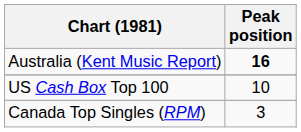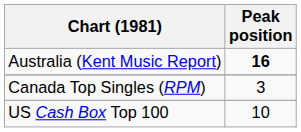 <table class="wikitable sortable">
 <tr>
 <th align="left">Chart (1981)</th>
 <th align="left">Peak<br>position</th>
 </tr>
 <tr>
 <td>Australia (<a href='#'>Kent Music Report</a>)</td>
 <td style="text-align:center;"><strong>16</strong></td>
 </tr>
 <tr>
 </tr>
 <tr>
-<td>US <em><a href='#'>Cash Box</a></em> Top 100 </td>
-<td style="text-align:center;">10</td>
+<td>Canada Top Singles (<em><a href='#'>RPM</a></em>)</td>
+<td style="text-align:center;">3</td>
 </tr>
 <tr>
 </tr>
 <tr>
 </tr>
 <tr>
 </tr>
 <tr>
 </tr>
 <tr>
 </tr>
 <tr>
 </tr>
 <tr>
 </tr>
 <tr>
-<td>Canada Top Singles (<em><a href='#'>RPM</a></em>)</td>
-<td style="text-align:center;">3</td>
+<td>US <em><a href='#'>Cash Box</a></em> Top 100 </td>
+<td style="text-align:center;">10</td>
 </tr>
 </table>
